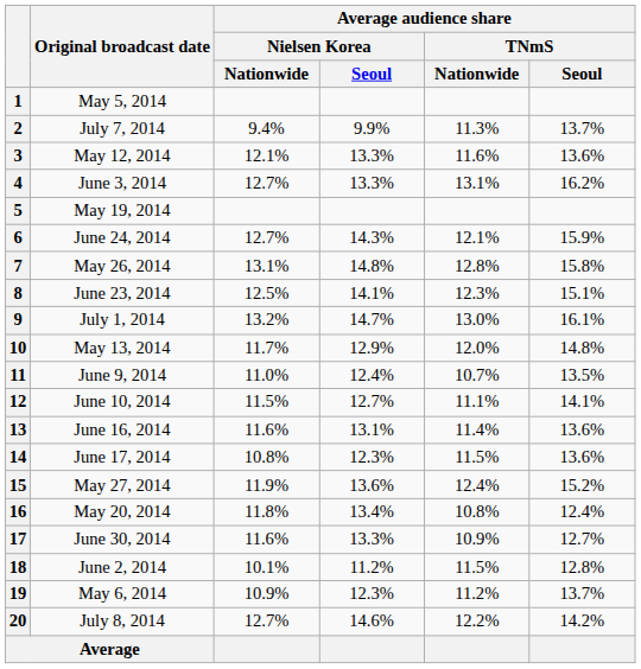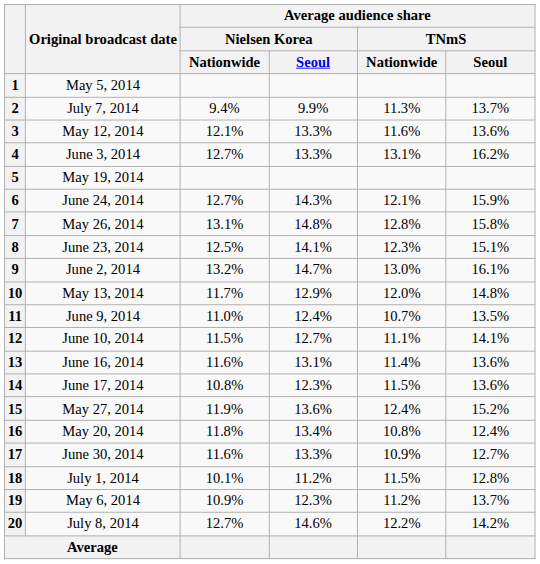 <table class=wikitable style="text-align:center">
 <tr>
 <th rowspan="3"></th>
 <th rowspan="3">Original broadcast date</th>
 <th colspan="4">Average audience share</th>
 </tr>
 <tr>
 <th colspan="2">Nielsen Korea</th>
 <th colspan="2">TNmS</th>
 </tr>
 <tr>
 <th width="90">Nationwide</th>
 <th width="90"><a href='#'>Seoul</a></th>
 <th width="90">Nationwide</th>
 <th width="90">Seoul</th>
 </tr>
 <tr>
 <th>1</th>
 <td>May 5, 2014</td>
 <td><strong></strong></td>
 <td><strong></strong></td>
 <td><strong></strong></td>
 <td><strong></strong></td>
 </tr>
 <tr>
 <th>2</th>
 <td>July 7, 2014</td>
 <td>9.4%</td>
 <td>9.9%</td>
 <td>11.3%</td>
 <td>13.7%</td>
 </tr>
 <tr>
 <th>3</th>
 <td>May 12, 2014</td>
 <td>12.1%</td>
 <td>13.3%</td>
 <td>11.6%</td>
 <td>13.6%</td>
 </tr>
 <tr>
 <th>4</th>
 <td>June 3, 2014</td>
 <td>12.7%</td>
 <td>13.3%</td>
 <td>13.1%</td>
 <td>16.2%</td>
 </tr>
 <tr>
 <th>5</th>
 <td>May 19, 2014</td>
 <td><strong></strong></td>
 <td><strong></strong></td>
 <td><strong></strong></td>
 <td><strong></strong></td>
 </tr>
 <tr>
 <th>6</th>
 <td>June 24, 2014</td>
 <td>12.7%</td>
 <td>14.3%</td>
 <td>12.1%</td>
 <td>15.9%</td>
 </tr>
 <tr>
 <th>7</th>
 <td>May 26, 2014</td>
 <td>13.1%</td>
 <td>14.8%</td>
 <td>12.8%</td>
 <td>15.8%</td>
 </tr>
 <tr>
 <th>8</th>
 <td>June 23, 2014</td>
 <td>12.5%</td>
 <td>14.1%</td>
 <td>12.3%</td>
 <td>15.1%</td>
 </tr>
 <tr>
 <th>9</th>
-<td>July 1, 2014</td>
+<td>June 2, 2014</td>
 <td>13.2%</td>
 <td>14.7%</td>
 <td>13.0%</td>
 <td>16.1%</td>
 </tr>
 <tr>
 <th>10</th>
 <td>May 13, 2014</td>
 <td>11.7%</td>
 <td>12.9%</td>
 <td>12.0%</td>
 <td>14.8%</td>
 </tr>
 <tr>
 <th>11</th>
 <td>June 9, 2014</td>
 <td>11.0%</td>
 <td>12.4%</td>
 <td>10.7%</td>
 <td>13.5%</td>
 </tr>
 <tr>
 <th>12</th>
 <td>June 10, 2014</td>
 <td>11.5%</td>
 <td>12.7%</td>
 <td>11.1%</td>
 <td>14.1%</td>
 </tr>
 <tr>
 <th>13</th>
 <td>June 16, 2014</td>
 <td>11.6%</td>
 <td>13.1%</td>
 <td>11.4%</td>
 <td>13.6%</td>
 </tr>
 <tr>
 <th>14</th>
 <td>June 17, 2014</td>
 <td>10.8%</td>
 <td>12.3%</td>
 <td>11.5%</td>
 <td>13.6%</td>
 </tr>
 <tr>
 <th>15</th>
 <td>May 27, 2014</td>
 <td>11.9%</td>
 <td>13.6%</td>
 <td>12.4%</td>
 <td>15.2%</td>
 </tr>
 <tr>
 <th>16</th>
 <td>May 20, 2014</td>
 <td>11.8%</td>
 <td>13.4%</td>
 <td>10.8%</td>
 <td>12.4%</td>
 </tr>
 <tr>
 <th>17</th>
 <td>June 30, 2014</td>
 <td>11.6%</td>
 <td>13.3%</td>
 <td>10.9%</td>
 <td>12.7%</td>
 </tr>
 <tr>
 <th>18</th>
-<td>June 2, 2014</td>
+<td>July 1, 2014</td>
 <td>10.1%</td>
 <td>11.2%</td>
 <td>11.5%</td>
 <td>12.8%</td>
 </tr>
 <tr>
 <th>19</th>
 <td>May 6, 2014</td>
 <td>10.9%</td>
 <td>12.3%</td>
 <td>11.2%</td>
 <td>13.7%</td>
 </tr>
 <tr>
 <th>20</th>
 <td>July 8, 2014</td>
 <td>12.7%</td>
 <td>14.6%</td>
 <td>12.2%</td>
 <td>14.2%</td>
 </tr>
 <tr>
 <th colspan="2">Average</th>
 <th></th>
 <th></th>
 <th></th>
 <th></th>
 </tr>
 </table>
